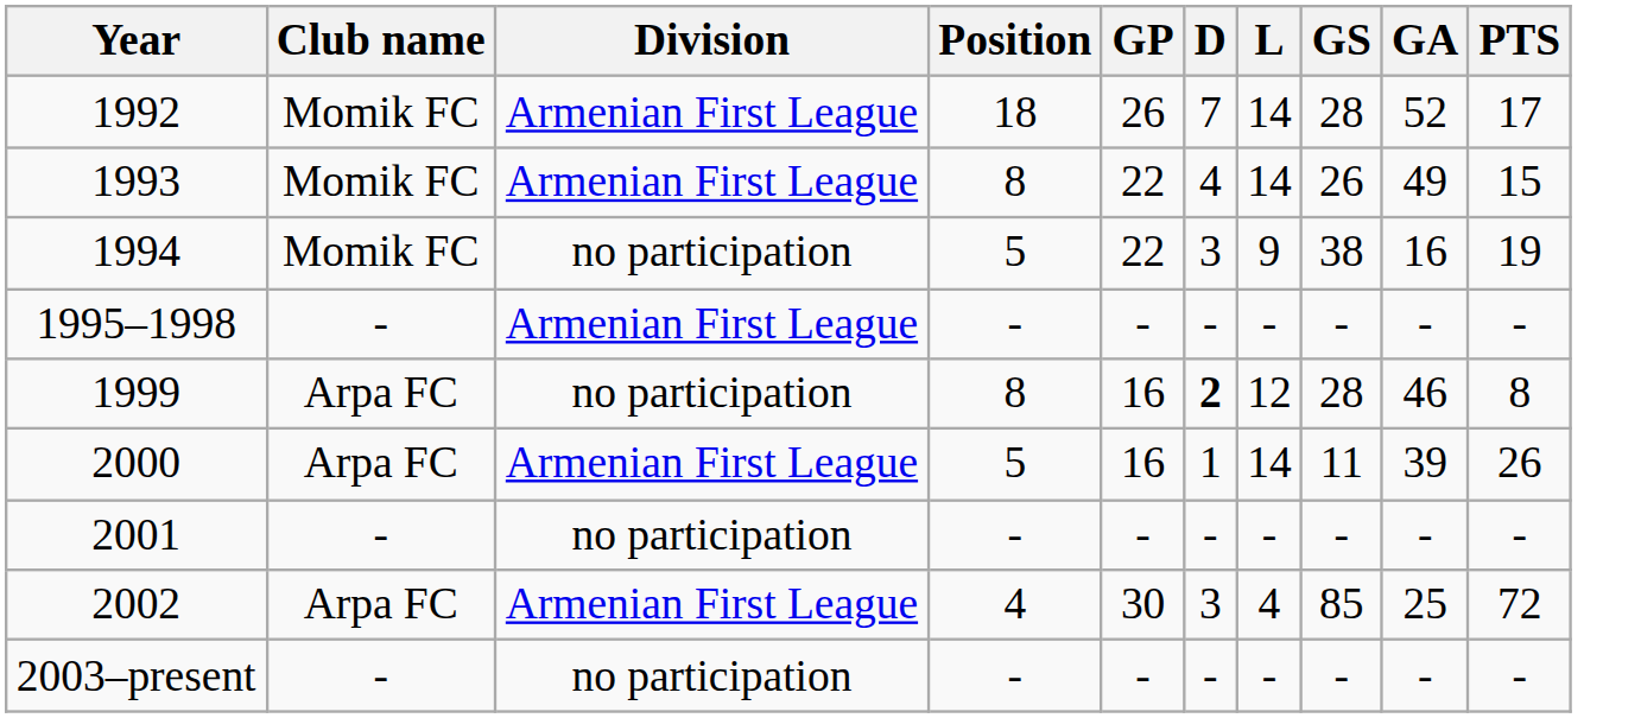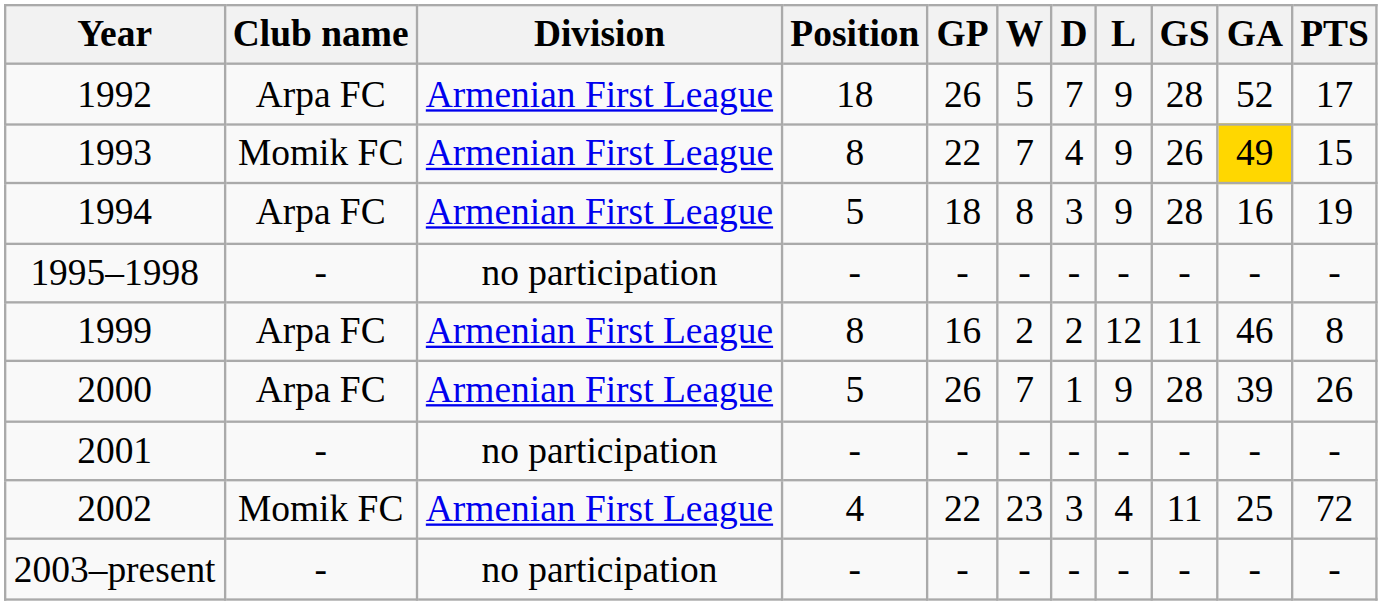 <table class="wikitable" style="text-align: center;">
 <tr>
 <th>Year</th>
 <th>Club name</th>
 <th>Division</th>
 <th>Position</th>
 <th>GP</th>
+<th>W</th>
 <th>D</th>
 <th>L</th>
 <th>GS</th>
 <th>GA</th>
 <th>PTS</th>
 </tr>
 <tr>
 <td>1992</td>
-<td>Momik FC</td>
+<td>Arpa FC</td>
 <td><a href='#'>Armenian First League</a></td>
 <td>18</td>
 <td>26</td>
+<td>5</td>
 <td>7</td>
-<td>14</td>
+<td>9</td>
 <td>28</td>
 <td>52</td>
 <td>17</td>
 </tr>
 <tr>
 <td>1993</td>
 <td>Momik FC</td>
 <td><a href='#'>Armenian First League</a></td>
 <td>8</td>
 <td>22</td>
+<td>7</td>
 <td>4</td>
-<td>14</td>
+<td>9</td>
 <td>26</td>
-<td>49</td>
+<td style="background: gold;">49</td>
 <td>15</td>
 </tr>
 <tr>
 <td>1994</td>
-<td>Momik FC</td>
-<td>no participation</td>
+<td>Arpa FC</td>
+<td><a href='#'>Armenian First League</a></td>
 <td>5</td>
-<td>22</td>
+<td>18</td>
+<td>8</td>
 <td>3</td>
 <td>9</td>
-<td>38</td>
+<td>28</td>
 <td>16</td>
 <td>19</td>
 </tr>
 <tr>
 <td>1995–1998</td>
 <td>-</td>
-<td><a href='#'>Armenian First League</a></td>
+<td>no participation</td>
+<td>-</td>
 <td>-</td>
 <td>-</td>
 <td>-</td>
 <td>-</td>
 <td>-</td>
 <td>-</td>
 <td>-</td>
 </tr>
 <tr>
 <td>1999</td>
 <td>Arpa FC</td>
-<td>no participation</td>
+<td><a href='#'>Armenian First League</a></td>
 <td>8</td>
 <td>16</td>
-<td><strong>2</strong></td>
+<td>2</td>
+<td>2</td>
 <td>12</td>
-<td>28</td>
+<td>11</td>
 <td>46</td>
 <td>8</td>
 </tr>
 <tr>
 <td>2000</td>
 <td>Arpa FC</td>
 <td><a href='#'>Armenian First League</a></td>
 <td>5</td>
-<td>16</td>
+<td>26</td>
+<td>7</td>
 <td>1</td>
-<td>14</td>
-<td>11</td>
+<td>9</td>
+<td>28</td>
 <td>39</td>
 <td>26</td>
 </tr>
 <tr>
 <td>2001</td>
 <td>-</td>
 <td>no participation</td>
 <td>-</td>
 <td>-</td>
 <td>-</td>
 <td>-</td>
 <td>-</td>
 <td>-</td>
 <td>-</td>
+<td>-</td>
 </tr>
 <tr>
 <td>2002</td>
-<td>Arpa FC</td>
+<td>Momik FC</td>
 <td><a href='#'>Armenian First League</a></td>
 <td>4</td>
-<td>30</td>
+<td>22</td>
+<td>23</td>
 <td>3</td>
 <td>4</td>
-<td>85</td>
+<td>11</td>
 <td>25</td>
 <td>72</td>
 </tr>
 <tr>
 <td>2003–present</td>
 <td>-</td>
 <td>no participation</td>
 <td>-</td>
 <td>-</td>
 <td>-</td>
 <td>-</td>
 <td>-</td>
 <td>-</td>
 <td>-</td>
+<td>-</td>
 </tr>
 </table>
